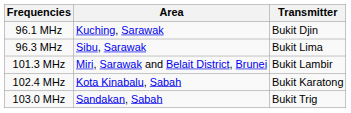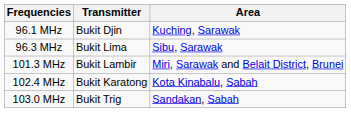 <table class="wikitable">
 <tr>
 <th>Frequencies</th>
+<th>Transmitter</th>
 <th>Area</th>
-<th>Transmitter</th>
 </tr>
 <tr>
 <td style="text-align:center;">96.1 MHz</td>
+<td>Bukit Djin</td>
 <td><a href='#'>Kuching</a>, <a href='#'>Sarawak</a></td>
-<td>Bukit Djin</td>
 </tr>
 <tr>
 <td style="text-align:center;">96.3 MHz</td>
+<td>Bukit Lima</td>
 <td><a href='#'>Sibu</a>, <a href='#'>Sarawak</a></td>
-<td>Bukit Lima</td>
 </tr>
 <tr>
 <td style="text-align:center;">101.3 MHz</td>
+<td>Bukit Lambir</td>
 <td><a href='#'>Miri</a>, <a href='#'>Sarawak</a> and <a href='#'>Belait District</a>, <a href='#'>Brunei</a></td>
-<td>Bukit Lambir</td>
 </tr>
 <tr>
 <td style="text-align:center;">102.4 MHz</td>
+<td>Bukit Karatong</td>
 <td><a href='#'>Kota Kinabalu</a>, <a href='#'>Sabah</a></td>
-<td>Bukit Karatong</td>
 </tr>
 <tr>
 <td style="text-align:center;">103.0 MHz</td>
+<td>Bukit Trig</td>
 <td><a href='#'>Sandakan</a>, <a href='#'>Sabah</a></td>
-<td>Bukit Trig</td>
 </tr>
 </table>
